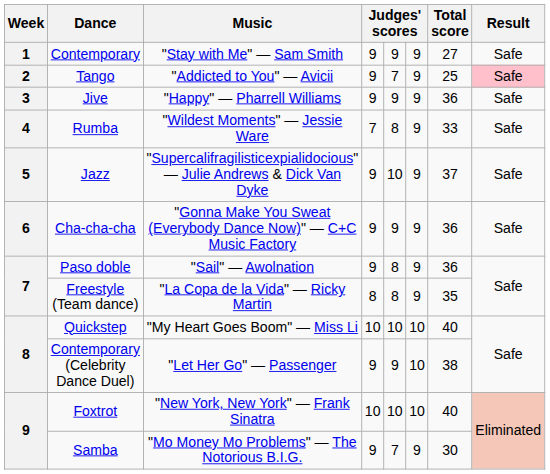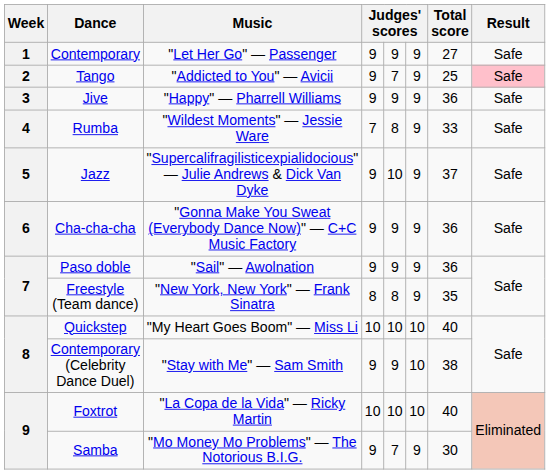 <table class="wikitable unsortable" style="text-align:center;">
 <tr>
 <th scope="col">Week</th>
 <th scope="col">Dance</th>
 <th scope="col">Music</th>
 <th scope="col" colspan="3">Judges' scores</th>
 <th>Total score</th>
 <th scope="col">Result</th>
 </tr>
 <tr>
 <th scope="row">1</th>
 <td><a href='#'>Contemporary</a></td>
-<td>"<a href='#'>Stay with Me</a>" — <a href='#'>Sam Smith</a></td>
+<td>"<a href='#'>Let Her Go</a>" — <a href='#'>Passenger</a></td>
 <td>9</td>
 <td>9</td>
 <td>9</td>
 <td>27</td>
 <td>Safe</td>
 </tr>
 <tr>
 <th scope="row">2</th>
 <td><a href='#'>Tango</a></td>
 <td>"<a href='#'>Addicted to You</a>" — <a href='#'>Avicii</a></td>
 <td>9</td>
 <td>7</td>
 <td>9</td>
 <td>25</td>
 <td style="background: pink;">Safe</td>
 </tr>
 <tr>
 <th scope="row">3</th>
 <td><a href='#'>Jive</a></td>
 <td>"<a href='#'>Happy</a>" — <a href='#'>Pharrell Williams</a></td>
 <td>9</td>
 <td>9</td>
 <td>9</td>
 <td>36</td>
 <td>Safe</td>
 </tr>
 <tr>
 <th scope="row">4</th>
 <td><a href='#'>Rumba</a></td>
 <td>"<a href='#'>Wildest Moments</a>" — <a href='#'>Jessie Ware</a></td>
 <td>7</td>
 <td>8</td>
 <td>9</td>
 <td>33</td>
 <td>Safe</td>
 </tr>
 <tr>
 <th scope="row">5</th>
 <td><a href='#'>Jazz</a></td>
 <td>"<a href='#'>Supercalifragilisticexpialidocious</a>" — <a href='#'>Julie Andrews</a> & <a href='#'>Dick Van Dyke</a></td>
 <td>9</td>
 <td>10</td>
 <td>9</td>
 <td>37</td>
 <td>Safe</td>
 </tr>
 <tr>
 <th scope="row">6</th>
 <td><a href='#'>Cha-cha-cha</a></td>
 <td>"<a href='#'>Gonna Make You Sweat (Everybody Dance Now)</a>" — <a href='#'>C+C Music Factory</a></td>
 <td>9</td>
 <td>9</td>
 <td>9</td>
 <td>36</td>
 <td>Safe</td>
 </tr>
 <tr>
 <th rowspan="2" scope="row">7</th>
 <td><a href='#'>Paso doble</a></td>
 <td>"<a href='#'>Sail</a>" — <a href='#'>Awolnation</a></td>
 <td>9</td>
-<td>8</td>
+<td>9</td>
 <td>9</td>
 <td>36</td>
 <td rowspan="2">Safe</td>
 </tr>
 <tr>
 <td><a href='#'>Freestyle</a><br>(Team dance)</td>
-<td>"<a href='#'>La Copa de la Vida</a>" — <a href='#'>Ricky Martin</a></td>
+<td>"<a href='#'>New York, New York</a>" — <a href='#'>Frank Sinatra</a></td>
 <td>8</td>
 <td>8</td>
 <td>9</td>
 <td>35</td>
 </tr>
 <tr>
 <th rowspan="2" scope="row">8</th>
 <td><a href='#'>Quickstep</a></td>
 <td>"My Heart Goes Boom" — <a href='#'>Miss Li</a></td>
 <td>10</td>
 <td>10</td>
 <td>10</td>
 <td>40</td>
 <td rowspan="2">Safe</td>
 </tr>
 <tr>
 <td><a href='#'>Contemporary</a><br>(Celebrity Dance Duel)</td>
-<td>"<a href='#'>Let Her Go</a>" — <a href='#'>Passenger</a></td>
+<td>"<a href='#'>Stay with Me</a>" — <a href='#'>Sam Smith</a></td>
 <td>9</td>
 <td>9</td>
 <td>10</td>
 <td>38</td>
 </tr>
 <tr>
 <th rowspan="2" scope="row">9</th>
 <td><a href='#'>Foxtrot</a></td>
-<td>"<a href='#'>New York, New York</a>" — <a href='#'>Frank Sinatra</a></td>
+<td>"<a href='#'>La Copa de la Vida</a>" — <a href='#'>Ricky Martin</a></td>
 <td>10</td>
 <td>10</td>
 <td>10</td>
 <td>40</td>
 <td rowspan="2" bgcolor="f4c7b8">Eliminated</td>
 </tr>
 <tr>
 <td><a href='#'>Samba</a></td>
 <td>"<a href='#'>Mo Money Mo Problems</a>" — <a href='#'>The Notorious B.I.G.</a></td>
 <td>9</td>
 <td>7</td>
 <td>9</td>
 <td>30</td>
 </tr>
 </table>
